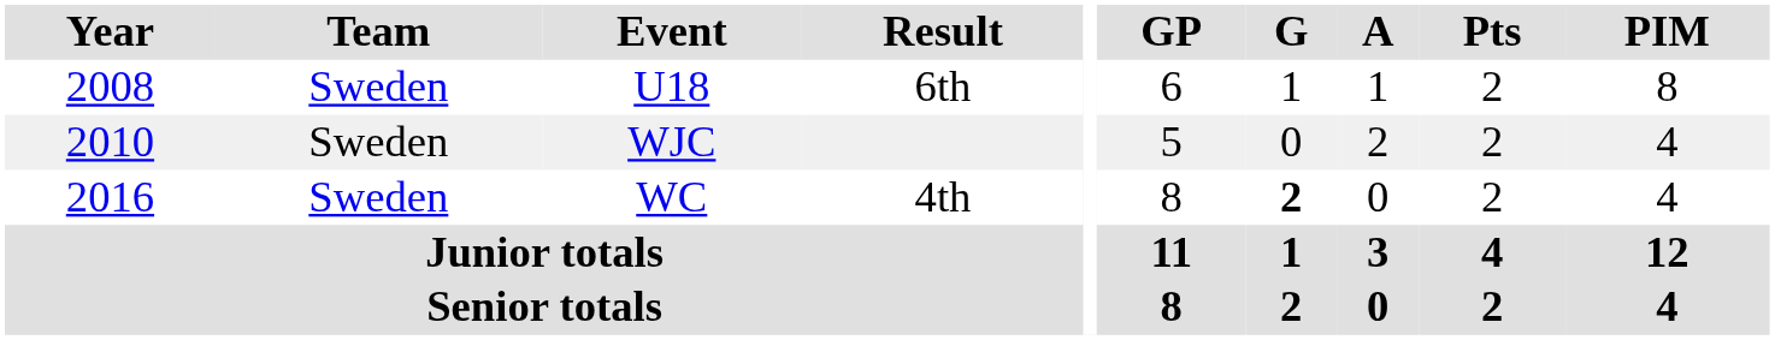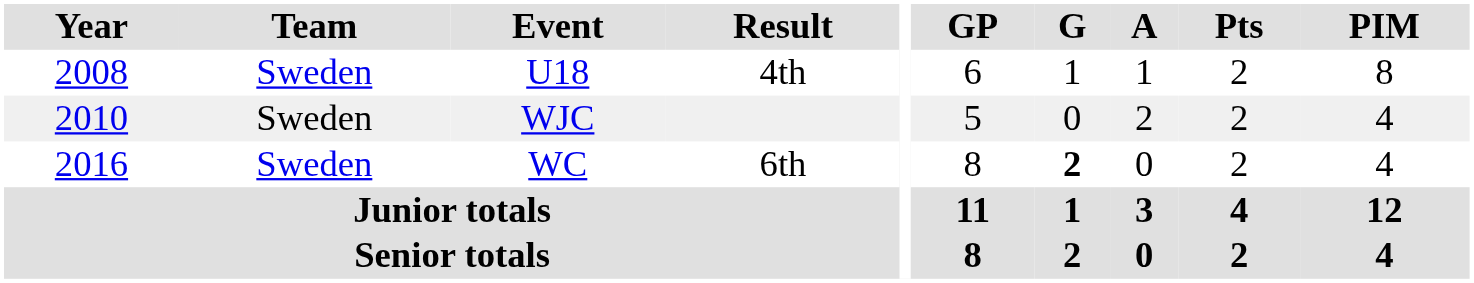 <table border="0" cellpadding="1" cellspacing="0" ID="Table3" style="text-align:center; width:40em">
 <tr ALIGN="center" bgcolor="#e0e0e0">
 <th>Year</th>
 <th>Team</th>
 <th>Event</th>
 <th>Result</th>
 <th rowspan="99" bgcolor="#ffffff"></th>
 <th>GP</th>
 <th>G</th>
 <th>A</th>
 <th>Pts</th>
 <th>PIM</th>
 </tr>
 <tr>
 <td><a href='#'>2008</a></td>
 <td><a href='#'>Sweden</a></td>
 <td><a href='#'>U18</a></td>
-<td>6th</td>
+<td>4th</td>
 <td>6</td>
 <td>1</td>
 <td>1</td>
 <td>2</td>
 <td>8</td>
 </tr>
 <tr bgcolor="#f0f0f0">
 <td><a href='#'>2010</a></td>
 <td>Sweden</td>
 <td><a href='#'>WJC</a></td>
 <td></td>
 <td>5</td>
 <td>0</td>
 <td>2</td>
 <td>2</td>
 <td>4</td>
 </tr>
 <tr>
 <td><a href='#'>2016</a></td>
 <td><a href='#'>Sweden</a></td>
 <td><a href='#'>WC</a></td>
-<td>4th</td>
+<td>6th</td>
 <td>8</td>
 <td><strong>2</strong></td>
 <td>0</td>
 <td>2</td>
 <td>4</td>
 </tr>
 <tr bgcolor="#e0e0e0">
 <th colspan="4">Junior totals</th>
 <th>11</th>
 <th>1</th>
 <th>3</th>
 <th>4</th>
 <th>12</th>
 </tr>
 <tr bgcolor="#e0e0e0">
 <th colspan="4">Senior totals</th>
 <th>8</th>
 <th>2</th>
 <th>0</th>
 <th>2</th>
 <th>4</th>
 </tr>
 </table>
